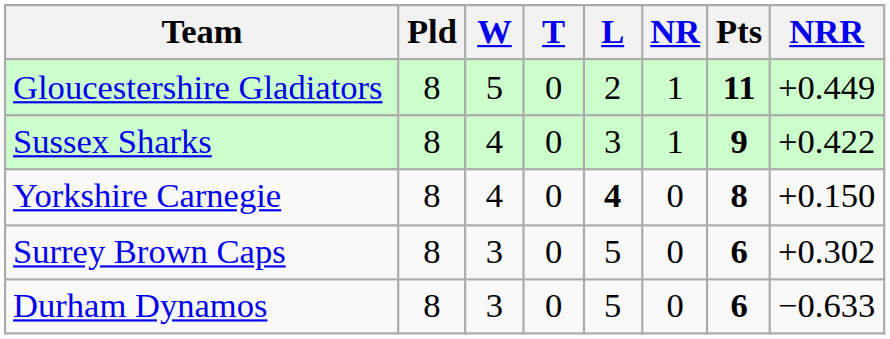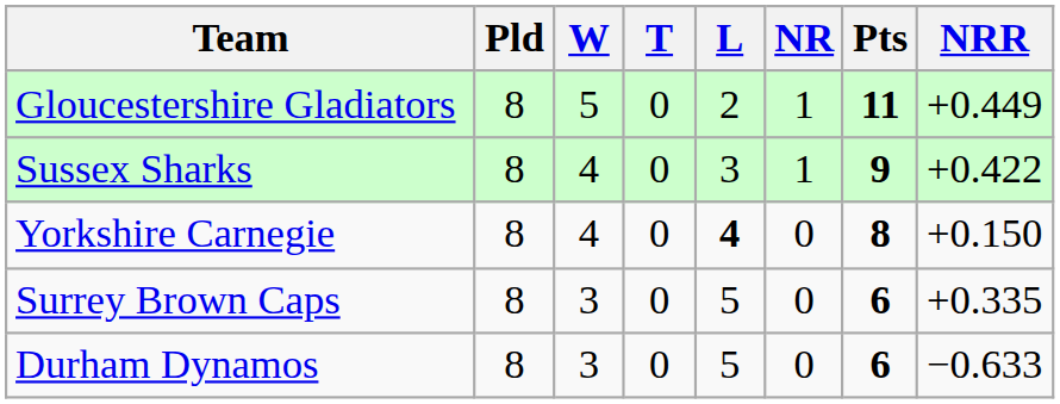 <table class="wikitable" style="text-align:center;">
 <tr>
 <th width=175>Team</th>
 <th style="width:20px;" abbr="Played">Pld</th>
 <th style="width:20px;" abbr="Won"><a href='#'>W</a></th>
 <th style="width:20px;" abbr="Tied"><a href='#'>T</a></th>
 <th style="width:20px;" abbr="Lost"><a href='#'>L</a></th>
 <th style="width:20px;" abbr="No result"><a href='#'>NR</a></th>
 <th style="width:20px;" abbr="Points">Pts</th>
 <th style="width:20px;" abbr="Net run rate"><a href='#'>NRR</a></th>
 </tr>
 <tr style="background:#cfc;">
 <td style="text-align:left;"><a href='#'>Gloucestershire Gladiators</a></td>
 <td>8</td>
 <td>5</td>
 <td>0</td>
 <td>2</td>
 <td>1</td>
 <td><strong>11</strong></td>
 <td>+0.449</td>
 </tr>
 <tr style="background:#cfc;">
 <td style="text-align:left;"><a href='#'>Sussex Sharks</a></td>
 <td>8</td>
 <td>4</td>
 <td>0</td>
 <td>3</td>
 <td>1</td>
 <td><strong>9</strong></td>
 <td>+0.422</td>
 </tr>
 <tr>
 <td style="text-align:left;"><a href='#'>Yorkshire Carnegie</a></td>
 <td>8</td>
 <td>4</td>
 <td>0</td>
 <td><strong>4</strong></td>
 <td>0</td>
 <td><strong>8</strong></td>
 <td>+0.150</td>
 </tr>
 <tr>
 <td style="text-align:left;"><a href='#'>Surrey Brown Caps</a></td>
 <td>8</td>
 <td>3</td>
 <td>0</td>
 <td>5</td>
 <td>0</td>
 <td><strong>6</strong></td>
-<td>+0.302</td>
+<td>+0.335</td>
 </tr>
 <tr>
 <td style="text-align:left;"><a href='#'>Durham Dynamos</a></td>
 <td>8</td>
 <td>3</td>
 <td>0</td>
 <td>5</td>
 <td>0</td>
 <td><strong>6</strong></td>
 <td>−0.633</td>
 </tr>
 </table>
